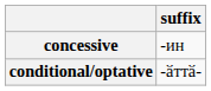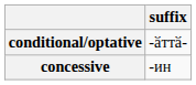 <table class="wikitable">
 <tr>
 <th></th>
 <th>suffix</th>
 </tr>
 <tr>
+<th>conditional/optative</th>
+<td>-ӑттӑ-</td>
+</tr>
+<tr>
 <th>concessive</th>
 <td>-ин</td>
 </tr>
-<tr>
-<th>conditional/optative</th>
-<td>-ӑттӑ-</td>
-</tr>
 </table>
